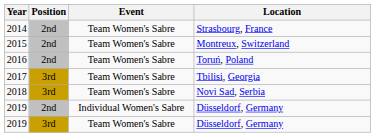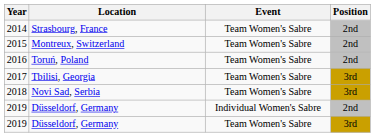 <table class="wikitable" style="text-align:center;">
 <tr>
 <th>Year</th>
+<th style="width:17em">Location</th>
+<th style="width:12em">Event</th>
 <th>Position</th>
-<th style="width:12em">Event</th>
-<th style="width:17em">Location</th>
 </tr>
 <tr>
 <td rowspan="1">2014</td>
+<td rowspan="1" align="left"> <a href='#'>Strasbourg</a>, <a href='#'>France</a></td>
+<td>Team Women's Sabre</td>
 <td bgcolor="silver">2nd</td>
-<td>Team Women's Sabre</td>
-<td rowspan="1" align="left"> <a href='#'>Strasbourg</a>, <a href='#'>France</a></td>
 </tr>
 <tr>
 <td>2015</td>
+<td rowspan="1" align="left"> <a href='#'>Montreux</a>, <a href='#'>Switzerland</a></td>
+<td>Team Women's Sabre</td>
 <td bgcolor="silver">2nd</td>
-<td>Team Women's Sabre</td>
-<td rowspan="1" align="left"> <a href='#'>Montreux</a>, <a href='#'>Switzerland</a></td>
 </tr>
 <tr>
 <td>2016</td>
+<td rowspan="1" align="left"> <a href='#'>Toruń</a>, <a href='#'>Poland</a></td>
+<td>Team Women's Sabre</td>
 <td bgcolor="silver">2nd</td>
-<td>Team Women's Sabre</td>
-<td rowspan="1" align="left"> <a href='#'>Toruń</a>, <a href='#'>Poland</a></td>
 </tr>
 <tr>
 <td>2017</td>
+<td rowspan="1" align="left"> <a href='#'>Tbilisi</a>, <a href='#'>Georgia</a></td>
+<td>Team Women's Sabre</td>
 <td bgcolor="caramel">3rd</td>
-<td>Team Women's Sabre</td>
-<td rowspan="1" align="left"> <a href='#'>Tbilisi</a>, <a href='#'>Georgia</a></td>
 </tr>
 <tr>
 <td>2018</td>
+<td rowspan="1" align="left"> <a href='#'>Novi Sad</a>, <a href='#'>Serbia</a></td>
+<td>Team Women's Sabre</td>
 <td bgcolor="caramel">3rd</td>
-<td>Team Women's Sabre</td>
-<td rowspan="1" align="left"> <a href='#'>Novi Sad</a>, <a href='#'>Serbia</a></td>
 </tr>
 <tr>
 <td>2019</td>
+<td rowspan="1" align="left"> <a href='#'>Düsseldorf</a>, <a href='#'>Germany</a></td>
+<td>Individual Women's Sabre</td>
 <td bgcolor="silver">2nd</td>
-<td>Individual Women's Sabre</td>
-<td rowspan="1" align="left"> <a href='#'>Düsseldorf</a>, <a href='#'>Germany</a></td>
 </tr>
 <tr>
 <td>2019</td>
+<td rowspan="1" align="left"> <a href='#'>Düsseldorf</a>, <a href='#'>Germany</a></td>
+<td>Team Women's Sabre</td>
 <td bgcolor="caramel">3rd</td>
-<td>Team Women's Sabre</td>
-<td rowspan="1" align="left"> <a href='#'>Düsseldorf</a>, <a href='#'>Germany</a></td>
 </tr>
 </table>
